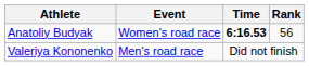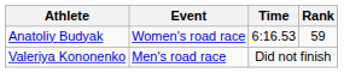 <table class=wikitable style=font-size:90%;text-align:center>
 <tr>
 <th>Athlete</th>
 <th>Event</th>
 <th>Time</th>
 <th>Rank</th>
 </tr>
 <tr align=center>
 <td align=left><a href='#'>Anatoliy Budyak</a></td>
 <td align=left><a href='#'>Women's road race</a></td>
-<td><strong>6:16.53</strong></td>
-<td>56</td>
+<td>6:16.53</td>
+<td>59</td>
 </tr>
 <tr align=center>
 <td align=left><a href='#'>Valeriya Kononenko</a></td>
 <td align=left><a href='#'>Men's road race</a></td>
 <td colspan=2>Did not finish</td>
 </tr>
 </table>
